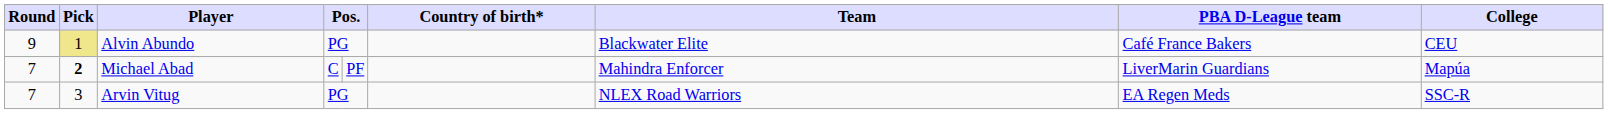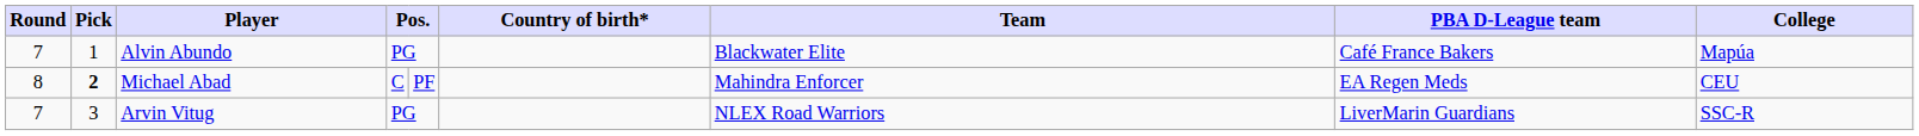 <table class="wikitable sortable sortable">
 <tr>
 <th style="background:#ddf; width:1%;">Round</th>
 <th style="background:#ddf; width:1%;">Pick</th>
 <th style="background:#ddf; width:15%;">Player</th>
 <th colspan="2" style="background:#ddf; width:1%;">Pos.</th>
 <th style="background:#ddf; width:15%;">Country of birth*</th>
 <th style="background:#ddf; width:35%;">Team</th>
 <th style="background:#ddf; width:20%;"><a href='#'>PBA D-League</a> team</th>
 <th style="background:#ddf; width:20%;">College</th>
 </tr>
 <tr>
-<td align=center>9</td>
-<td align=center style="background: khaki;">1</td>
+<td align=center>7</td>
+<td align=center>1</td>
 <td><a href='#'>Alvin Abundo</a></td>
 <td colspan="2"><a href='#'>PG</a></td>
 <td></td>
 <td><a href='#'>Blackwater Elite</a></td>
 <td><a href='#'>Café France Bakers</a></td>
-<td><a href='#'>CEU</a></td>
+<td><a href='#'>Mapúa</a></td>
 </tr>
 <tr>
-<td align=center>7</td>
+<td align=center>8</td>
 <td align=center><strong>2</strong></td>
 <td><a href='#'>Michael Abad</a></td>
 <td><a href='#'>C</a></td>
 <td><a href='#'>PF</a></td>
 <td></td>
 <td><a href='#'>Mahindra Enforcer</a></td>
-<td><a href='#'>LiverMarin Guardians</a></td>
-<td><a href='#'>Mapúa</a></td>
+<td><a href='#'>EA Regen Meds</a></td>
+<td><a href='#'>CEU</a></td>
 </tr>
 <tr>
 <td align=center>7</td>
 <td align=center>3</td>
 <td><a href='#'>Arvin Vitug</a></td>
 <td colspan="2"><a href='#'>PG</a></td>
 <td></td>
 <td><a href='#'>NLEX Road Warriors</a></td>
-<td><a href='#'>EA Regen Meds</a></td>
+<td><a href='#'>LiverMarin Guardians</a></td>
 <td><a href='#'>SSC-R</a></td>
 </tr>
 </table>
